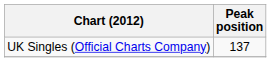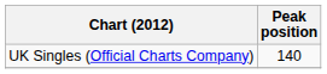 <table class="wikitable sortable">
 <tr>
 <th>Chart (2012)</th>
 <th>Peak<br>position</th>
 </tr>
 <tr>
 <td>UK Singles (<a href='#'>Official Charts Company</a>)</td>
-<td style="text-align:center;">137</td>
+<td style="text-align:center;">140</td>
 </tr>
 <tr>
 </tr>
 <tr>
 </tr>
 </table>
